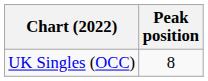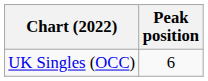 <table class="wikitable sortable">
 <tr>
 <th>Chart (2022)</th>
 <th>Peak<br>position</th>
 </tr>
 <tr>
 <td><a href='#'>UK Singles</a> (<a href='#'>OCC</a>)</td>
-<td style="text-align:center;">8</td>
+<td style="text-align:center;">6</td>
 </tr>
 </table>
